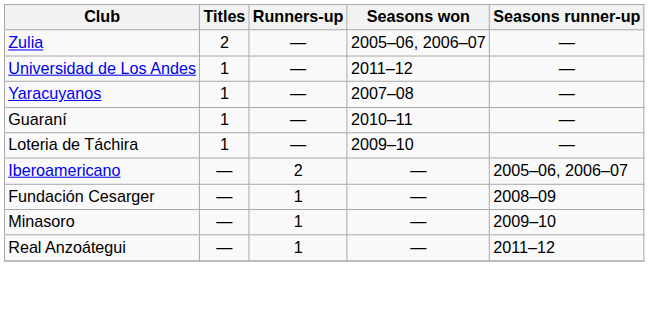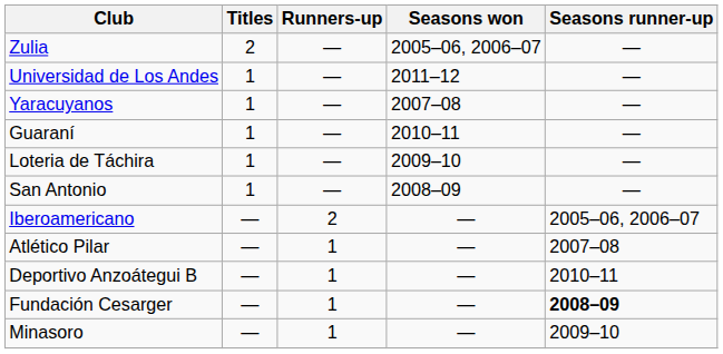 <table class="wikitable sortable plainrowheaders">
 <tr>
 <th scope=col>Club</th>
 <th scope=col>Titles</th>
 <th scope=col>Runners-up</th>
 <th scope=col>Seasons won</th>
 <th scope=col>Seasons runner-up</th>
 </tr>
 <tr>
 <td><a href='#'>Zulia</a></td>
 <td align=center>2</td>
 <td align=center>—</td>
 <td>2005–06, 2006–07</td>
 <td align=center>—</td>
 </tr>
 <tr>
 <td><a href='#'>Universidad de Los Andes</a></td>
 <td align=center>1</td>
 <td align=center>—</td>
 <td>2011–12</td>
 <td align=center>—</td>
 </tr>
 <tr>
 <td><a href='#'>Yaracuyanos</a></td>
 <td align=center>1</td>
 <td align=center>—</td>
 <td>2007–08</td>
 <td align=center>—</td>
 </tr>
 <tr>
 <td>Guaraní</td>
 <td align=center>1</td>
 <td align=center>—</td>
 <td>2010–11</td>
 <td align=center>—</td>
 </tr>
 <tr>
 <td>Loteria de Táchira</td>
 <td align=center>1</td>
 <td align=center>—</td>
 <td>2009–10</td>
 <td align=center>—</td>
 </tr>
 <tr>
+<td>San Antonio</td>
+<td align=center>1</td>
+<td align=center>—</td>
+<td>2008–09</td>
+<td align=center>—</td>
+</tr>
+<tr>
 <td><a href='#'>Iberoamericano</a></td>
 <td align=center>—</td>
 <td align=center>2</td>
 <td align=center>—</td>
 <td>2005–06, 2006–07</td>
 </tr>
 <tr>
+<td>Atlético Pilar</td>
+<td align=center>—</td>
+<td align=center>1</td>
+<td align=center>—</td>
+<td>2007–08</td>
+</tr>
+<tr>
+<td>Deportivo Anzoátegui B</td>
+<td align=center>—</td>
+<td align=center>1</td>
+<td align=center>—</td>
+<td>2010–11</td>
+</tr>
+<tr>
 <td>Fundación Cesarger</td>
 <td align=center>—</td>
 <td align=center>1</td>
 <td align=center>—</td>
-<td>2008–09</td>
+<td><strong>2008–09</strong></td>
 </tr>
 <tr>
 <td>Minasoro</td>
 <td align=center>—</td>
 <td align=center>1</td>
 <td align=center>—</td>
 <td>2009–10</td>
 </tr>
 <tr>
-<td>Real Anzoátegui</td>
-<td align=center>—</td>
-<td align=center>1</td>
-<td align=center>—</td>
-<td>2011–12</td>
-</tr>
-<tr>
 </tr>
 </table>
